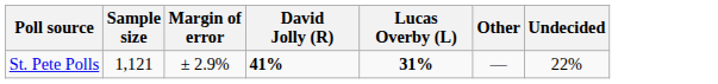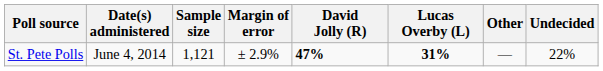 <table class="wikitable">
 <tr>
 <th>Poll source</th>
+<th>Date(s)<br>administered</th>
 <th>Sample<br>size</th>
 <th>Margin of<br>error</th>
 <th style="width:100px;">David<br>Jolly (R)</th>
 <th style="width:100px;">Lucas<br>Overby (L)</th>
 <th>Other</th>
 <th>Undecided</th>
 </tr>
 <tr>
 <td><a href='#'>St. Pete Polls</a></td>
+<td align=center>June 4, 2014</td>
 <td align=center>1,121</td>
 <td align=center>± 2.9%</td>
-<td><strong>41%</strong></td>
+<td><strong>47%</strong></td>
 <td align=center><strong>31%</strong></td>
 <td align=center>—</td>
 <td align=center>22%</td>
 </tr>
 </table>
